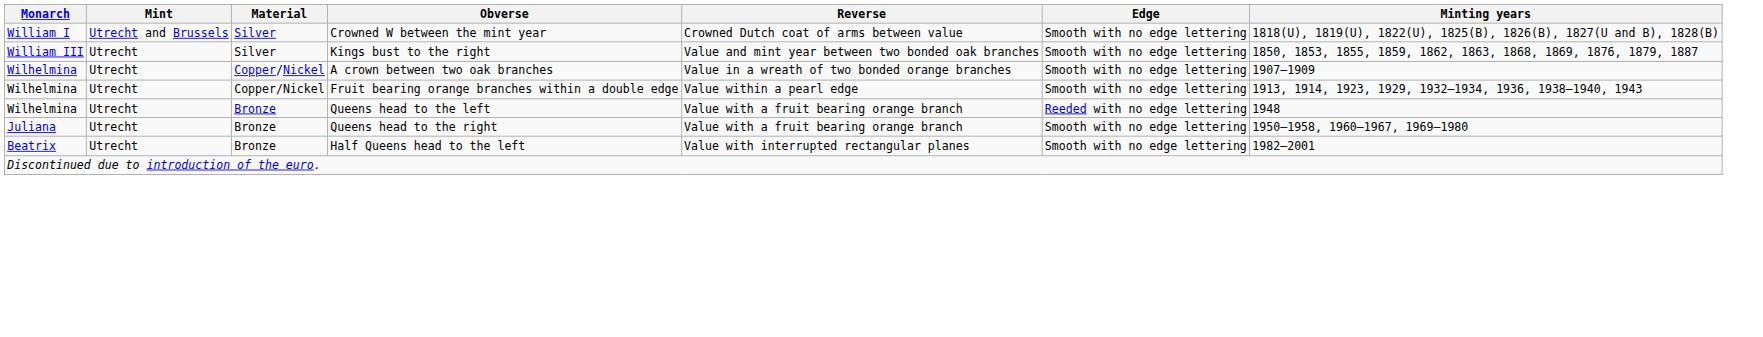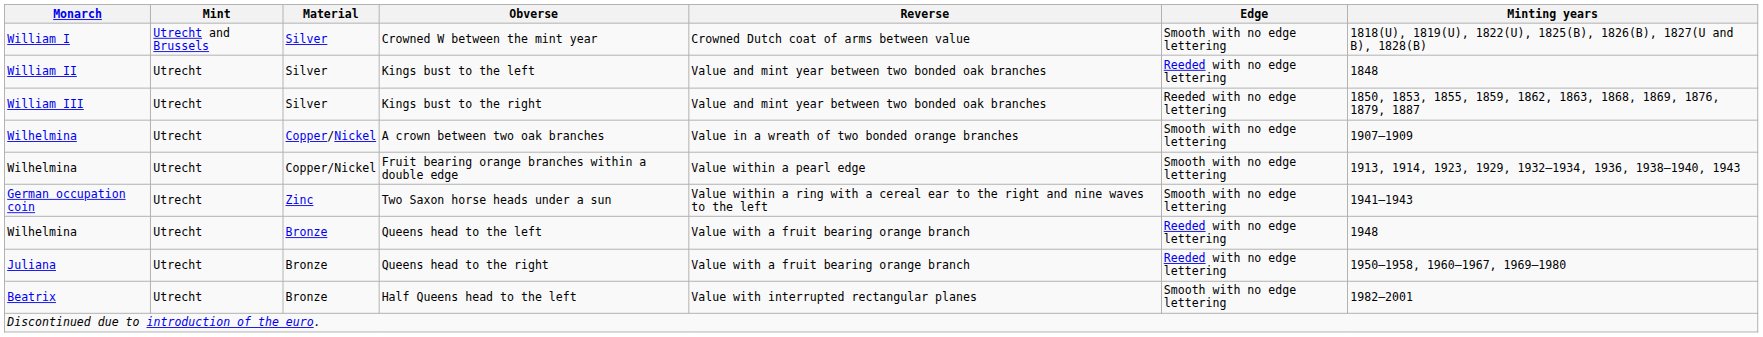 <table class="wikitable">
 <tr>
 <th><a href='#'>Monarch</a></th>
 <th>Mint</th>
 <th>Material</th>
 <th>Obverse</th>
 <th>Reverse</th>
 <th>Edge</th>
 <th>Minting years</th>
 </tr>
 <tr>
 <td><a href='#'>William I</a></td>
 <td><a href='#'>Utrecht</a> and <a href='#'>Brussels</a></td>
 <td><a href='#'>Silver</a></td>
 <td>Crowned W between the mint year</td>
 <td>Crowned Dutch coat of arms between value</td>
 <td>Smooth with no edge lettering</td>
 <td>1818(U), 1819(U), 1822(U), 1825(B), 1826(B), 1827(U and B), 1828(B)</td>
 </tr>
 <tr>
+<td><a href='#'>William II</a></td>
+<td>Utrecht</td>
+<td>Silver</td>
+<td>Kings bust to the left</td>
+<td>Value and mint year between two bonded oak branches</td>
+<td><a href='#'>Reeded</a> with no edge lettering</td>
+<td>1848</td>
+</tr>
+<tr>
 <td><a href='#'>William III</a></td>
 <td>Utrecht</td>
 <td>Silver</td>
 <td>Kings bust to the right</td>
 <td>Value and mint year between two bonded oak branches</td>
-<td>Smooth with no edge lettering</td>
+<td>Reeded with no edge lettering</td>
 <td>1850, 1853, 1855, 1859, 1862, 1863, 1868, 1869, 1876, 1879, 1887</td>
 </tr>
 <tr>
 <td><a href='#'>Wilhelmina</a></td>
 <td>Utrecht</td>
 <td><a href='#'>Copper</a>/<a href='#'>Nickel</a></td>
 <td>A crown between two oak branches</td>
 <td>Value in a wreath of two bonded orange branches</td>
 <td>Smooth with no edge lettering</td>
 <td>1907–1909</td>
 </tr>
 <tr>
 <td>Wilhelmina</td>
 <td>Utrecht</td>
 <td>Copper/Nickel</td>
 <td>Fruit bearing orange branches within a double edge</td>
 <td>Value within a pearl edge</td>
 <td>Smooth with no edge lettering</td>
 <td>1913, 1914, 1923, 1929, 1932–1934, 1936, 1938–1940, 1943</td>
 </tr>
 <tr>
+<td><a href='#'>German occupation coin</a></td>
+<td>Utrecht</td>
+<td><a href='#'>Zinc</a></td>
+<td>Two Saxon horse heads under a sun</td>
+<td>Value within a ring with a cereal ear to the right and nine waves to the left</td>
+<td>Smooth with no edge lettering</td>
+<td>1941–1943</td>
+</tr>
+<tr>
 <td>Wilhelmina</td>
 <td>Utrecht</td>
 <td><a href='#'>Bronze</a></td>
 <td>Queens head to the left</td>
 <td>Value with a fruit bearing orange branch</td>
 <td><a href='#'>Reeded</a> with no edge lettering</td>
 <td>1948</td>
 </tr>
 <tr>
 <td><a href='#'>Juliana</a></td>
 <td>Utrecht</td>
 <td>Bronze</td>
 <td>Queens head to the right</td>
 <td>Value with a fruit bearing orange branch</td>
-<td>Smooth with no edge lettering</td>
+<td><a href='#'>Reeded</a> with no edge lettering</td>
 <td>1950–1958, 1960–1967, 1969–1980</td>
 </tr>
 <tr>
 <td><a href='#'>Beatrix</a></td>
 <td>Utrecht</td>
 <td>Bronze</td>
 <td>Half Queens head to the left</td>
 <td>Value with interrupted rectangular planes</td>
 <td>Smooth with no edge lettering</td>
 <td>1982–2001</td>
 </tr>
 <tr>
 <td colspan=7><em>Discontinued due to <a href='#'>introduction of the euro</a>.</em></td>
 </tr>
 </table>
